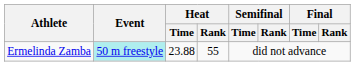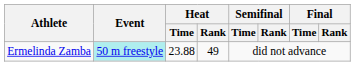 <table class=wikitable style="font-size:90%">
 <tr>
 <th rowspan="2">Athlete</th>
 <th rowspan="2">Event</th>
 <th colspan="2">Heat</th>
 <th colspan="2">Semifinal</th>
 <th colspan="2">Final</th>
 </tr>
 <tr style="font-size:95%">
 <th>Time</th>
 <th>Rank</th>
 <th>Time</th>
 <th>Rank</th>
 <th>Time</th>
 <th>Rank</th>
 </tr>
 <tr align=center>
 <td align=left><a href='#'>Ermelinda Zamba</a></td>
 <td align=left style="background: paleturquoise;"><a href='#'>50 m freestyle</a></td>
 <td>23.88</td>
-<td>55</td>
+<td>49</td>
 <td colspan=4>did not advance</td>
 </tr>
 </table>
